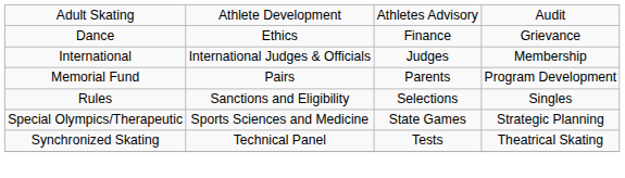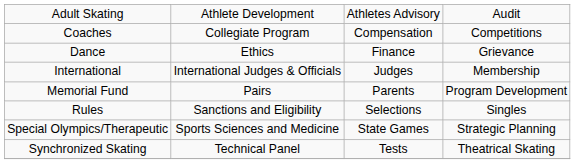 <table class="wikitable" style="text-align: center;">
 <tr>
 <td>Adult Skating</td>
 <td>Athlete Development</td>
 <td>Athletes Advisory</td>
 <td>Audit</td>
+</tr>
+<tr>
+<td>Coaches</td>
+<td>Collegiate Program</td>
+<td>Compensation</td>
+<td>Competitions</td>
 </tr>
 <tr>
 <td>Dance</td>
 <td>Ethics</td>
 <td>Finance</td>
 <td>Grievance</td>
 </tr>
 <tr>
 <td>International</td>
 <td>International Judges & Officials</td>
 <td>Judges</td>
 <td>Membership</td>
 </tr>
 <tr>
 <td>Memorial Fund</td>
 <td>Pairs</td>
 <td>Parents</td>
 <td>Program Development</td>
 </tr>
 <tr>
 <td>Rules</td>
 <td>Sanctions and Eligibility</td>
 <td>Selections</td>
 <td>Singles</td>
 </tr>
 <tr>
 <td>Special Olympics/Therapeutic</td>
 <td>Sports Sciences and Medicine</td>
 <td>State Games</td>
 <td>Strategic Planning</td>
 </tr>
 <tr>
 <td>Synchronized Skating</td>
 <td>Technical Panel</td>
 <td>Tests</td>
 <td>Theatrical Skating</td>
 </tr>
 <tr>
 </tr>
 </table>
